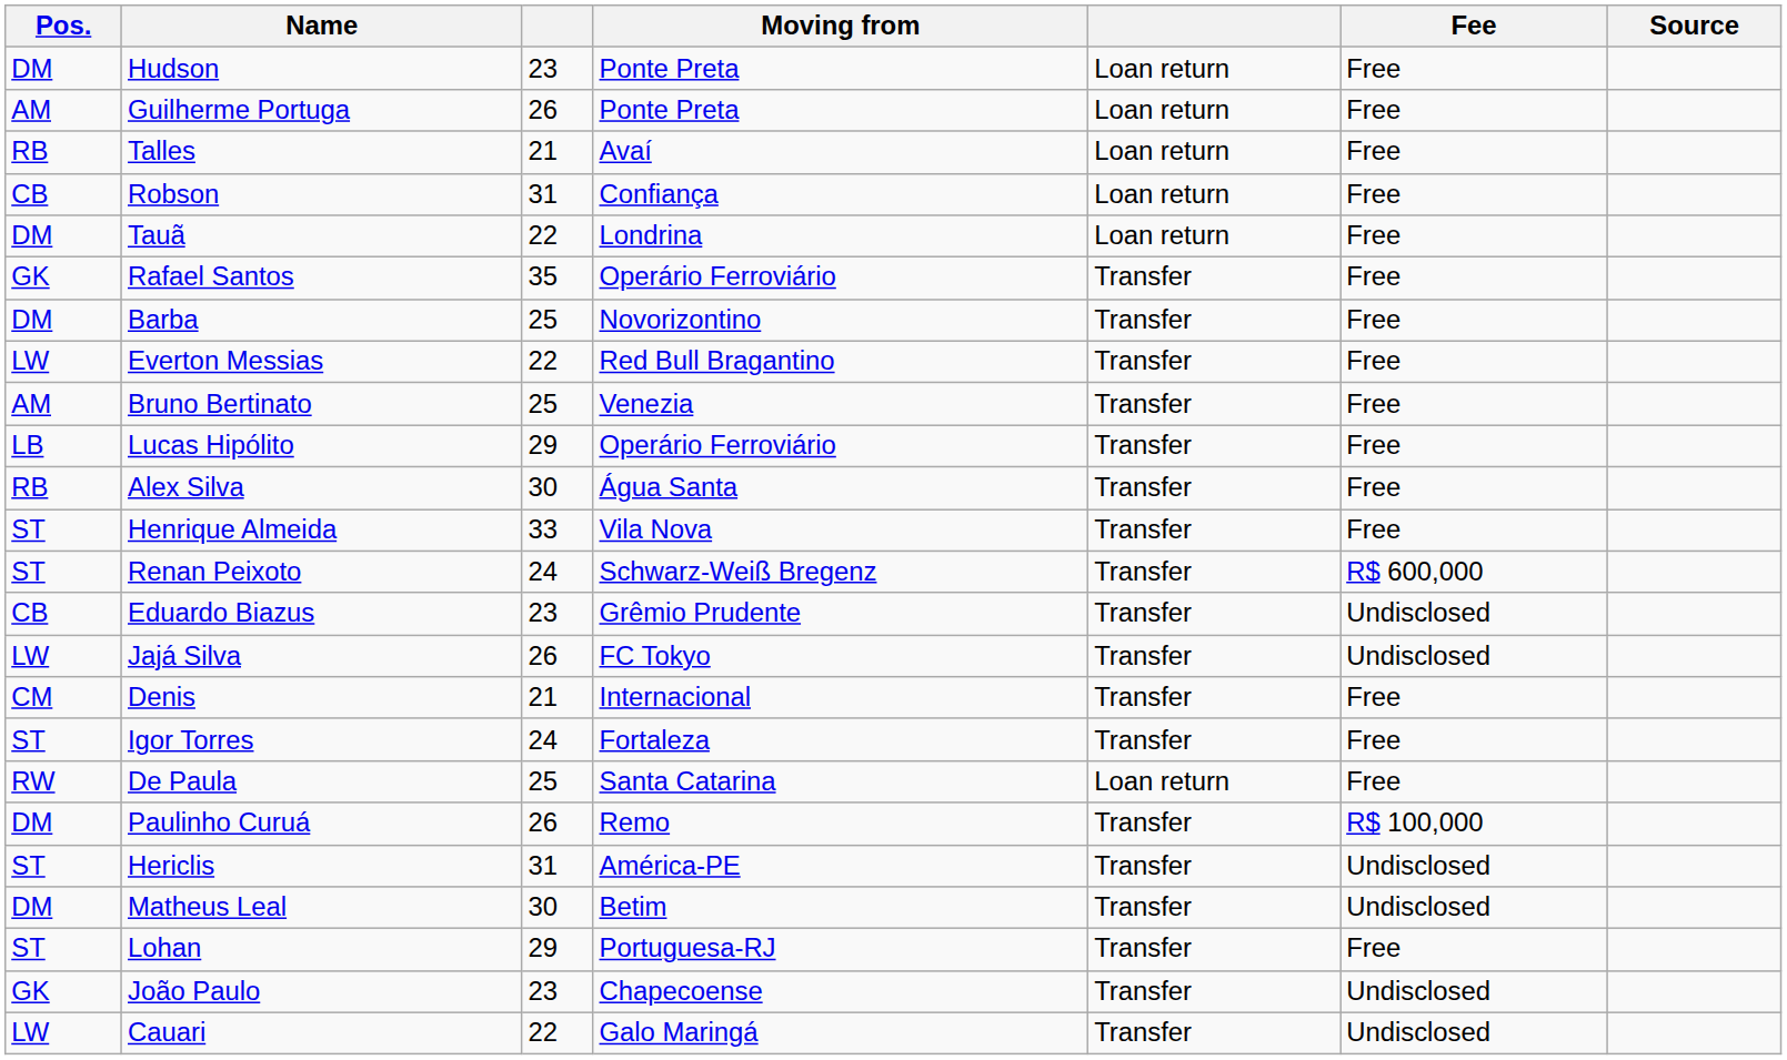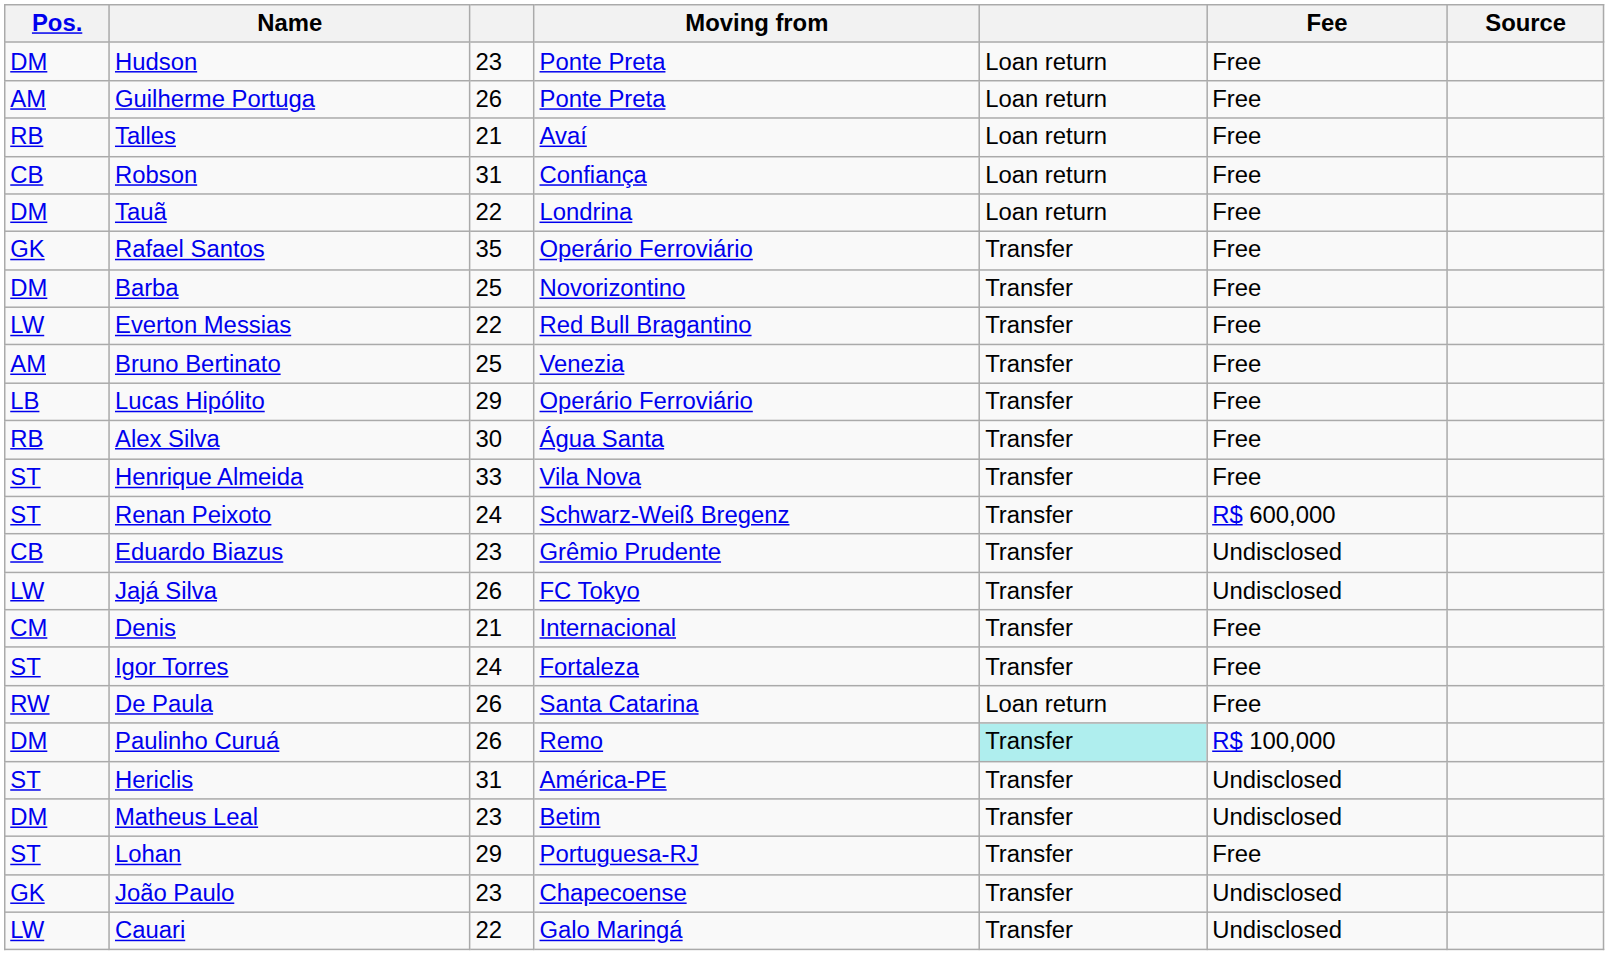 <table class="wikitable sortable" style="width:85%; text-align:center; text-align:left;">
 <tr>
 <th><a href='#'>Pos.</a></th>
 <th>Name</th>
 <th></th>
 <th>Moving from</th>
 <th></th>
 <th>Fee</th>
 <th>Source</th>
 </tr>
 <tr>
 <td><a href='#'>DM</a></td>
 <td style="text-align:left;"> <a href='#'>Hudson</a></td>
 <td>23</td>
 <td style="text-align:left;"> <a href='#'>Ponte Preta</a></td>
 <td>Loan return</td>
 <td>Free</td>
 <td></td>
 </tr>
 <tr>
 <td><a href='#'>AM</a></td>
 <td style="text-align:left;"> <a href='#'>Guilherme Portuga</a></td>
 <td>26</td>
 <td style="text-align:left;"> <a href='#'>Ponte Preta</a></td>
 <td>Loan return</td>
 <td>Free</td>
 <td></td>
 </tr>
 <tr>
 <td><a href='#'>RB</a></td>
 <td style="text-align:left;"> <a href='#'>Talles</a></td>
 <td>21</td>
 <td style="text-align:left;"> <a href='#'>Avaí</a></td>
 <td>Loan return</td>
 <td>Free</td>
 <td></td>
 </tr>
 <tr>
 <td><a href='#'>CB</a></td>
 <td style="text-align:left;"> <a href='#'>Robson</a></td>
 <td>31</td>
 <td style="text-align:left;"> <a href='#'>Confiança</a></td>
 <td>Loan return</td>
 <td>Free</td>
 <td></td>
 </tr>
 <tr>
 <td><a href='#'>DM</a></td>
 <td style="text-align:left;"> <a href='#'>Tauã</a></td>
 <td>22</td>
 <td style="text-align:left;"> <a href='#'>Londrina</a></td>
 <td>Loan return</td>
 <td>Free</td>
 <td></td>
 </tr>
 <tr>
 <td><a href='#'>GK</a></td>
 <td style="text-align:left;"> <a href='#'>Rafael Santos</a></td>
 <td>35</td>
 <td style="text-align:left;"> <a href='#'>Operário Ferroviário</a></td>
 <td>Transfer</td>
 <td>Free</td>
 <td></td>
 </tr>
 <tr>
 <td><a href='#'>DM</a></td>
 <td style="text-align:left;"> <a href='#'>Barba</a></td>
 <td>25</td>
 <td style="text-align:left;"> <a href='#'>Novorizontino</a></td>
 <td>Transfer</td>
 <td>Free</td>
 <td></td>
 </tr>
 <tr>
 <td><a href='#'>LW</a></td>
 <td style="text-align:left;"> <a href='#'>Everton Messias</a></td>
 <td>22</td>
 <td style="text-align:left;"> <a href='#'>Red Bull Bragantino</a></td>
 <td>Transfer</td>
 <td>Free</td>
 <td></td>
 </tr>
 <tr>
 <td><a href='#'>AM</a></td>
 <td style="text-align:left;"> <a href='#'>Bruno Bertinato</a></td>
 <td>25</td>
 <td style="text-align:left;"> <a href='#'>Venezia</a></td>
 <td>Transfer</td>
 <td>Free</td>
 <td></td>
 </tr>
 <tr>
 <td><a href='#'>LB</a></td>
 <td style="text-align:left;"> <a href='#'>Lucas Hipólito</a></td>
 <td>29</td>
 <td style="text-align:left;"> <a href='#'>Operário Ferroviário</a></td>
 <td>Transfer</td>
 <td>Free</td>
 <td></td>
 </tr>
 <tr>
 <td><a href='#'>RB</a></td>
 <td style="text-align:left;"> <a href='#'>Alex Silva</a></td>
 <td>30</td>
 <td style="text-align:left;"> <a href='#'>Água Santa</a></td>
 <td>Transfer</td>
 <td>Free</td>
 <td></td>
 </tr>
 <tr>
 <td><a href='#'>ST</a></td>
 <td style="text-align:left;"> <a href='#'>Henrique Almeida</a></td>
 <td>33</td>
 <td style="text-align:left;"> <a href='#'>Vila Nova</a></td>
 <td>Transfer</td>
 <td>Free</td>
 <td></td>
 </tr>
 <tr>
 <td><a href='#'>ST</a></td>
 <td style="text-align:left;"> <a href='#'>Renan Peixoto</a></td>
 <td>24</td>
 <td style="text-align:left;"> <a href='#'>Schwarz-Weiß Bregenz</a></td>
 <td>Transfer</td>
 <td><a href='#'>R$</a> 600,000</td>
 <td></td>
 </tr>
 <tr>
 <td><a href='#'>CB</a></td>
 <td style="text-align:left;"> <a href='#'>Eduardo Biazus</a></td>
 <td>23</td>
 <td style="text-align:left;"> <a href='#'>Grêmio Prudente</a></td>
 <td>Transfer</td>
 <td>Undisclosed</td>
 <td></td>
 </tr>
 <tr>
 <td><a href='#'>LW</a></td>
 <td style="text-align:left;"> <a href='#'>Jajá Silva</a></td>
 <td>26</td>
 <td style="text-align:left;"> <a href='#'>FC Tokyo</a></td>
 <td>Transfer</td>
 <td>Undisclosed</td>
 <td></td>
 </tr>
 <tr>
 <td><a href='#'>CM</a></td>
 <td style="text-align:left;"> <a href='#'>Denis</a></td>
 <td>21</td>
 <td style="text-align:left;"> <a href='#'>Internacional</a></td>
 <td>Transfer</td>
 <td>Free</td>
 <td></td>
 </tr>
 <tr>
 <td><a href='#'>ST</a></td>
 <td style="text-align:left;"> <a href='#'>Igor Torres</a></td>
 <td>24</td>
 <td style="text-align:left;"> <a href='#'>Fortaleza</a></td>
 <td>Transfer</td>
 <td>Free</td>
 <td></td>
 </tr>
 <tr>
 <td><a href='#'>RW</a></td>
 <td style="text-align:left;"> <a href='#'>De Paula</a></td>
-<td>25</td>
+<td>26</td>
 <td style="text-align:left;"> <a href='#'>Santa Catarina</a></td>
 <td>Loan return</td>
 <td>Free</td>
 <td></td>
 </tr>
 <tr>
 <td><a href='#'>DM</a></td>
 <td style="text-align:left;"> <a href='#'>Paulinho Curuá</a></td>
 <td>26</td>
 <td style="text-align:left;"> <a href='#'>Remo</a></td>
-<td>Transfer</td>
+<td style="background: paleturquoise;">Transfer</td>
 <td><a href='#'>R$</a> 100,000</td>
 <td></td>
 </tr>
 <tr>
 <td><a href='#'>ST</a></td>
 <td style="text-align:left;"> <a href='#'>Hericlis</a></td>
 <td>31</td>
 <td style="text-align:left;"> <a href='#'>América-PE</a></td>
 <td>Transfer</td>
 <td>Undisclosed</td>
 <td></td>
 </tr>
 <tr>
 <td><a href='#'>DM</a></td>
 <td style="text-align:left;"> <a href='#'>Matheus Leal</a></td>
-<td>30</td>
+<td>23</td>
 <td style="text-align:left;"> <a href='#'>Betim</a></td>
 <td>Transfer</td>
 <td>Undisclosed</td>
 <td></td>
 </tr>
 <tr>
 <td><a href='#'>ST</a></td>
 <td style="text-align:left;"> <a href='#'>Lohan</a></td>
 <td>29</td>
 <td style="text-align:left;"> <a href='#'>Portuguesa-RJ</a></td>
 <td>Transfer</td>
 <td>Free</td>
 <td></td>
 </tr>
 <tr>
 <td><a href='#'>GK</a></td>
 <td style="text-align:left;"> <a href='#'>João Paulo</a></td>
 <td>23</td>
 <td style="text-align:left;"> <a href='#'>Chapecoense</a></td>
 <td>Transfer</td>
 <td>Undisclosed</td>
 <td></td>
 </tr>
 <tr>
 <td><a href='#'>LW</a></td>
 <td style="text-align:left;"> <a href='#'>Cauari</a></td>
 <td>22</td>
 <td style="text-align:left;"> <a href='#'>Galo Maringá</a></td>
 <td>Transfer</td>
 <td>Undisclosed</td>
 <td></td>
 </tr>
 </table>
